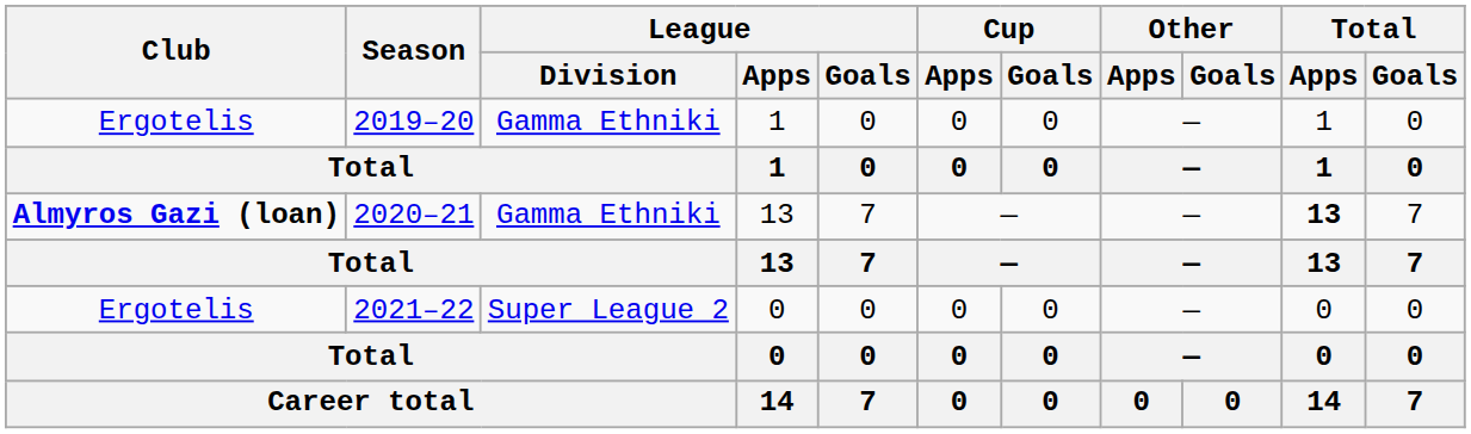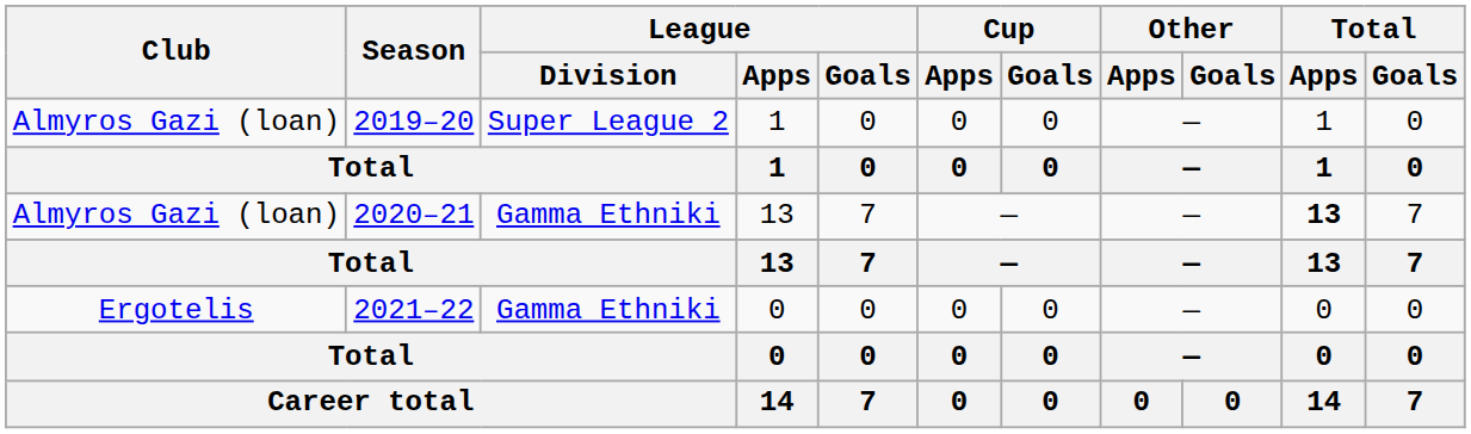 <table class="wikitable" style="text-align: center;">
 <tr>
 <th rowspan="2">Club</th>
 <th rowspan="2">Season</th>
 <th colspan="3">League</th>
 <th colspan="2">Cup</th>
 <th colspan="2">Other</th>
 <th colspan="2">Total</th>
 </tr>
 <tr>
 <th>Division</th>
 <th>Apps</th>
 <th>Goals</th>
 <th>Apps</th>
 <th>Goals</th>
 <th>Apps</th>
 <th>Goals</th>
 <th>Apps</th>
 <th>Goals</th>
 </tr>
 <tr>
-<td><a href='#'>Ergotelis</a></td>
+<td><a href='#'>Almyros Gazi</a> (loan)</td>
 <td><a href='#'>2019–20</a></td>
-<td><a href='#'>Gamma Ethniki</a></td>
+<td><a href='#'>Super League 2</a></td>
 <td>1</td>
 <td>0</td>
 <td>0</td>
 <td>0</td>
 <td colspan=2>—</td>
 <td>1</td>
 <td>0</td>
 </tr>
 <tr>
 <th colspan="3">Total</th>
 <th>1</th>
 <th>0</th>
 <th>0</th>
 <th>0</th>
 <th colspan=2>—</th>
 <th>1</th>
 <th>0</th>
 </tr>
 <tr>
-<td><strong><a href='#'>Almyros Gazi</a> (loan)</strong></td>
+<td><a href='#'>Almyros Gazi</a> (loan)</td>
 <td><a href='#'>2020–21</a></td>
 <td><a href='#'>Gamma Ethniki</a></td>
 <td>13</td>
 <td>7</td>
 <td colspan=2>—</td>
 <td colspan=2>—</td>
 <td><strong>13</strong></td>
 <td>7</td>
 </tr>
 <tr>
 <th colspan="3">Total</th>
 <th>13</th>
 <th>7</th>
 <th colspan=2>—</th>
 <th colspan=2>—</th>
 <th>13</th>
 <th>7</th>
 </tr>
 <tr>
 <td><a href='#'>Ergotelis</a></td>
 <td><a href='#'>2021–22</a></td>
-<td><a href='#'>Super League 2</a></td>
+<td><a href='#'>Gamma Ethniki</a></td>
 <td>0</td>
 <td>0</td>
 <td>0</td>
 <td>0</td>
 <td colspan=2>—</td>
 <td>0</td>
 <td>0</td>
 </tr>
 <tr>
 <th colspan="3">Total</th>
 <th>0</th>
 <th>0</th>
 <th>0</th>
 <th>0</th>
 <th colspan=2>—</th>
 <th>0</th>
 <th>0</th>
 </tr>
 <tr>
 <th colspan="3">Career total</th>
 <th>14</th>
 <th>7</th>
 <th>0</th>
 <th>0</th>
 <th>0</th>
 <th>0</th>
 <th>14</th>
 <th>7</th>
 </tr>
 </table>
